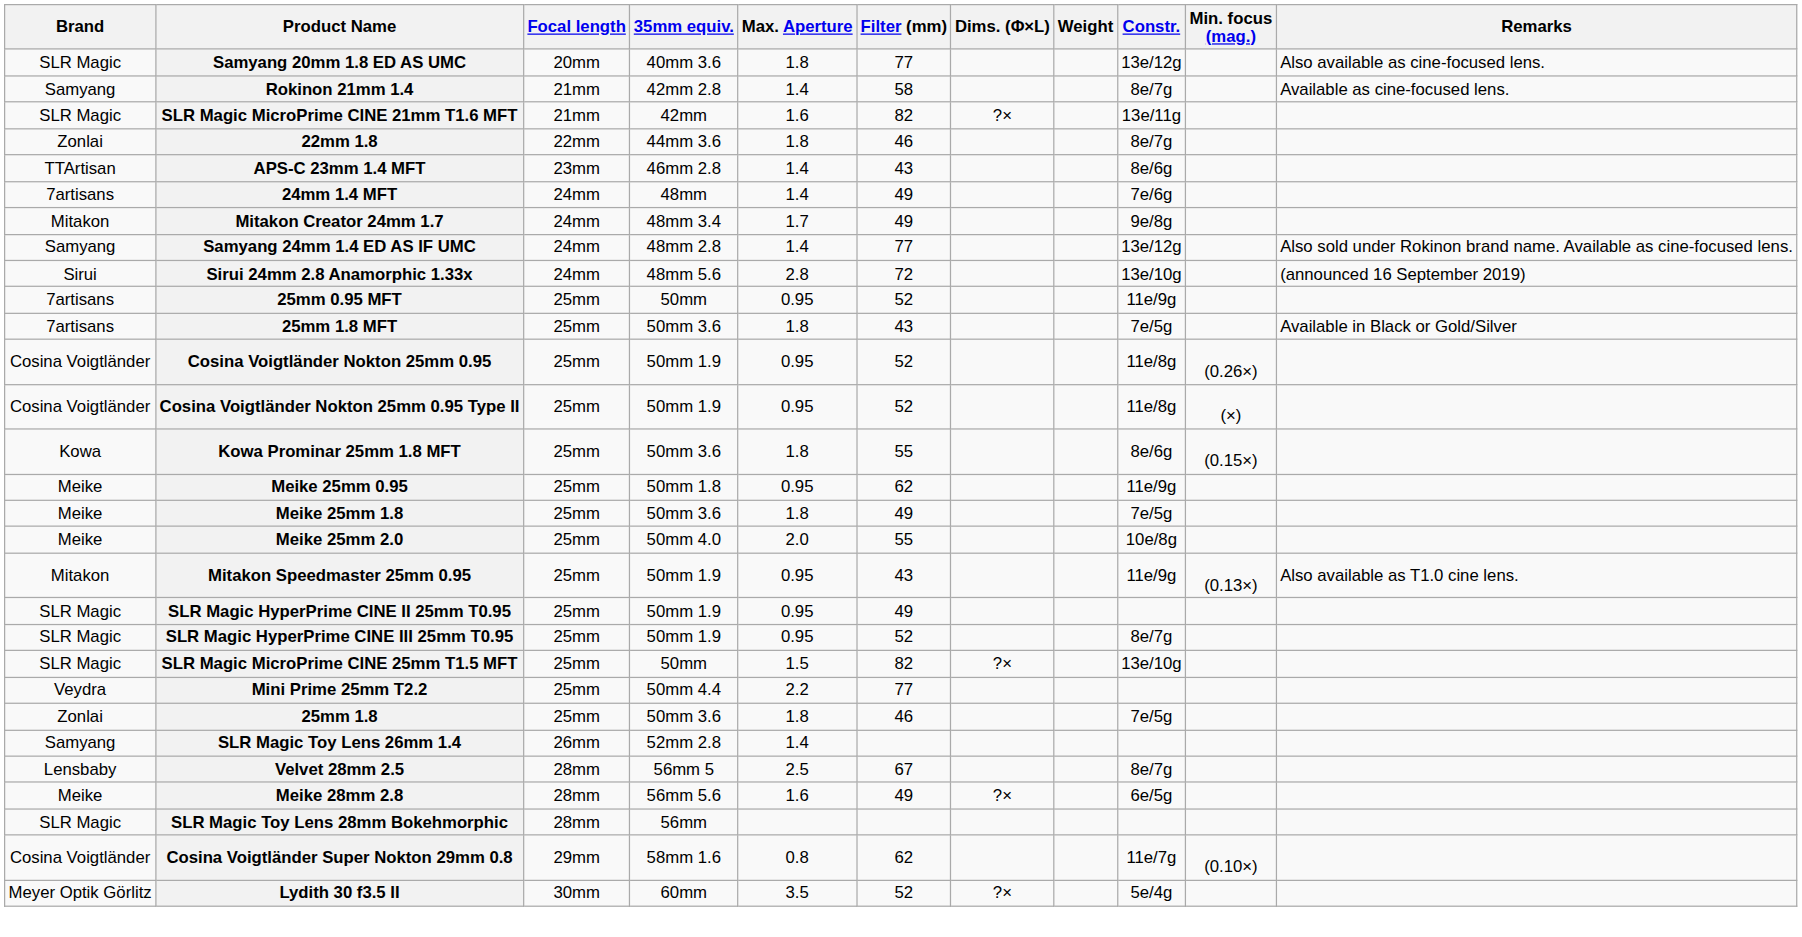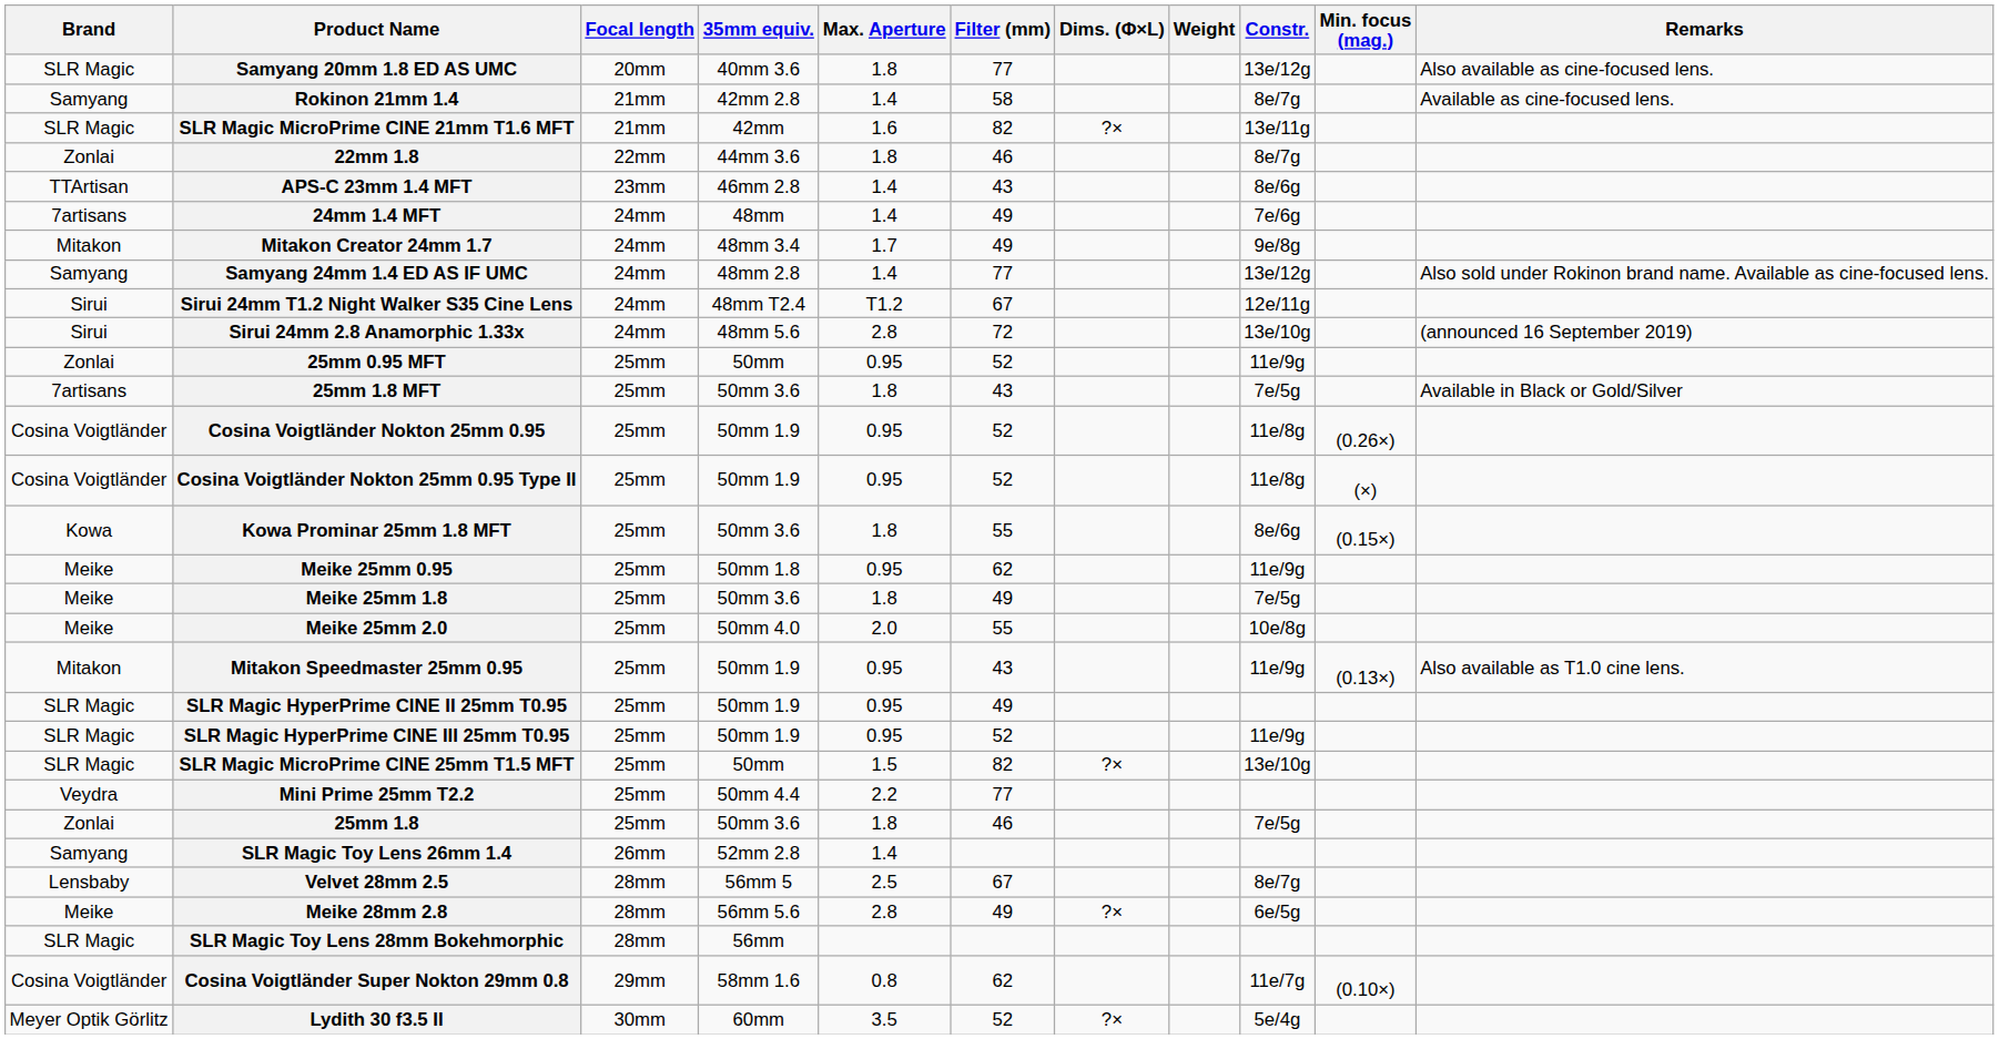 <table class="wikitable sortable" style="font-size:85%;text-align:center;">
 <tr>
 <th>Brand</th>
 <th>Product Name</th>
 <th><a href='#'>Focal length</a></th>
 <th><a href='#'>35mm equiv.</a></th>
 <th>Max. <a href='#'>Aperture</a></th>
 <th><a href='#'>Filter</a> (mm)</th>
 <th>Dims. (Φ×L)</th>
 <th>Weight</th>
 <th><a href='#'>Constr.</a></th>
 <th>Min. focus<br><a href='#'>(mag.)</a></th>
 <th class="unsortable">Remarks</th>
 </tr>
 <tr>
 <td>SLR Magic</td>
 <th>Samyang 20mm 1.8 ED AS UMC</th>
 <td>20mm</td>
 <td>40mm 3.6</td>
 <td>1.8</td>
 <td>77</td>
 <td></td>
 <td></td>
 <td>13e/12g</td>
 <td></td>
 <td style="text-align:left;"> Also available as cine-focused lens.</td>
 </tr>
 <tr>
 <td>Samyang</td>
 <th>Rokinon 21mm 1.4</th>
 <td>21mm</td>
 <td>42mm 2.8</td>
 <td>1.4</td>
 <td>58</td>
 <td></td>
 <td></td>
 <td>8e/7g</td>
 <td></td>
 <td style="text-align:left;"> Available as cine-focused lens.</td>
 </tr>
 <tr>
 <td>SLR Magic</td>
 <th>SLR Magic MicroPrime CINE 21mm T1.6 MFT</th>
 <td>21mm</td>
 <td>42mm</td>
 <td>1.6</td>
 <td>82</td>
 <td>?×</td>
 <td></td>
 <td>13e/11g</td>
 <td></td>
 <td style="text-align:left;"></td>
 </tr>
 <tr>
 <td>Zonlai</td>
 <th>22mm 1.8</th>
 <td>22mm</td>
 <td>44mm 3.6</td>
 <td>1.8</td>
 <td>46</td>
 <td></td>
 <td></td>
 <td>8e/7g</td>
 <td></td>
 <td style="text-align:left;"></td>
 </tr>
 <tr>
 <td>TTArtisan</td>
 <th>APS-C 23mm 1.4 MFT</th>
 <td>23mm</td>
 <td>46mm 2.8</td>
 <td>1.4</td>
 <td>43</td>
 <td></td>
 <td></td>
 <td>8e/6g</td>
 <td></td>
 <td style="text-align:left;"></td>
 </tr>
 <tr>
 <td>7artisans</td>
 <th>24mm 1.4 MFT</th>
 <td>24mm</td>
 <td>48mm</td>
 <td>1.4</td>
 <td>49</td>
 <td></td>
 <td></td>
 <td>7e/6g</td>
 <td></td>
 <td style="text-align:left;"></td>
 </tr>
 <tr>
 <td>Mitakon</td>
 <th>Mitakon Creator 24mm 1.7</th>
 <td>24mm</td>
 <td>48mm 3.4</td>
 <td>1.7</td>
 <td>49</td>
 <td></td>
 <td></td>
 <td>9e/8g</td>
 <td></td>
 <td style="text-align:left;"></td>
 </tr>
 <tr>
 <td>Samyang</td>
 <th>Samyang 24mm 1.4 ED AS IF UMC</th>
 <td>24mm</td>
 <td>48mm 2.8</td>
 <td>1.4</td>
 <td>77</td>
 <td></td>
 <td></td>
 <td>13e/12g</td>
 <td></td>
 <td style="text-align:left;">Also sold under Rokinon brand name. Available as cine-focused lens.</td>
 </tr>
 <tr>
 <td>Sirui</td>
+<th>Sirui 24mm T1.2 Night Walker S35 Cine Lens</th>
+<td>24mm</td>
+<td>48mm T2.4</td>
+<td>T1.2</td>
+<td>67</td>
+<td></td>
+<td></td>
+<td>12e/11g</td>
+<td></td>
+<td style="text-align:left;"></td>
+</tr>
+<tr>
+<td>Sirui</td>
 <th>Sirui 24mm 2.8 Anamorphic 1.33x</th>
 <td>24mm</td>
 <td>48mm 5.6</td>
 <td>2.8</td>
 <td>72</td>
 <td></td>
 <td></td>
 <td>13e/10g</td>
 <td></td>
 <td style="text-align:left;">(announced 16 September 2019)</td>
 </tr>
 <tr>
-<td>7artisans</td>
+<td>Zonlai</td>
 <th>25mm 0.95 MFT</th>
 <td>25mm</td>
 <td>50mm</td>
 <td>0.95</td>
 <td>52</td>
 <td></td>
 <td></td>
 <td>11e/9g</td>
 <td></td>
 <td style="text-align:left;"></td>
 </tr>
 <tr>
 <td>7artisans</td>
 <th>25mm 1.8 MFT</th>
 <td>25mm</td>
 <td>50mm 3.6</td>
 <td>1.8</td>
 <td>43</td>
 <td></td>
 <td></td>
 <td>7e/5g</td>
 <td></td>
 <td style="text-align:left;">Available in Black or Gold/Silver</td>
 </tr>
 <tr>
 <td>Cosina Voigtländer</td>
 <th>Cosina Voigtländer Nokton 25mm 0.95</th>
 <td>25mm</td>
 <td>50mm 1.9</td>
 <td>0.95</td>
 <td>52</td>
 <td></td>
 <td></td>
 <td>11e/8g</td>
 <td><br>(0.26×)</td>
 <td style="text-align:left;"></td>
 </tr>
 <tr>
 <td>Cosina Voigtländer</td>
 <th>Cosina Voigtländer Nokton 25mm 0.95 Type II</th>
 <td>25mm</td>
 <td>50mm 1.9</td>
 <td>0.95</td>
 <td>52</td>
 <td></td>
 <td></td>
 <td>11e/8g</td>
 <td><br>(×)</td>
 <td style="text-align:left;"></td>
 </tr>
 <tr>
 <td>Kowa</td>
 <th>Kowa Prominar 25mm 1.8 MFT</th>
 <td>25mm</td>
 <td>50mm 3.6</td>
 <td>1.8</td>
 <td>55</td>
 <td></td>
 <td></td>
 <td>8e/6g</td>
 <td><br>(0.15×)</td>
 <td style="text-align:left;"></td>
 </tr>
 <tr>
 <td>Meike</td>
 <th>Meike 25mm 0.95</th>
 <td>25mm</td>
 <td>50mm 1.8</td>
 <td>0.95</td>
 <td>62</td>
 <td></td>
 <td></td>
 <td>11e/9g</td>
 <td></td>
 <td style="text-align:left;"></td>
 </tr>
 <tr>
 <td>Meike</td>
 <th>Meike 25mm 1.8</th>
 <td>25mm</td>
 <td>50mm 3.6</td>
 <td>1.8</td>
 <td>49</td>
 <td></td>
 <td></td>
 <td>7e/5g</td>
 <td></td>
 <td style="text-align:left;"></td>
 </tr>
 <tr>
 <td>Meike</td>
 <th>Meike 25mm 2.0</th>
 <td>25mm</td>
 <td>50mm 4.0</td>
 <td>2.0</td>
 <td>55</td>
 <td></td>
 <td></td>
 <td>10e/8g</td>
 <td></td>
 <td style="text-align:left;"></td>
 </tr>
 <tr>
 <td>Mitakon</td>
 <th>Mitakon Speedmaster 25mm 0.95</th>
 <td>25mm</td>
 <td>50mm 1.9</td>
 <td>0.95</td>
 <td>43</td>
 <td></td>
 <td></td>
 <td>11e/9g</td>
 <td><br>(0.13×)</td>
 <td style="text-align:left;"> Also available as T1.0 cine lens.</td>
 </tr>
 <tr>
 <td>SLR Magic</td>
 <th>SLR Magic HyperPrime CINE II 25mm T0.95</th>
 <td>25mm</td>
 <td>50mm 1.9</td>
 <td>0.95</td>
 <td>49</td>
 <td></td>
 <td></td>
 <td></td>
 <td></td>
 <td style="text-align:left;"></td>
 </tr>
 <tr>
 <td>SLR Magic</td>
 <th>SLR Magic HyperPrime CINE III 25mm T0.95</th>
 <td>25mm</td>
 <td>50mm 1.9</td>
 <td>0.95</td>
 <td>52</td>
 <td></td>
 <td></td>
-<td>8e/7g</td>
+<td>11e/9g</td>
 <td></td>
 <td style="text-align:left;"></td>
 </tr>
 <tr>
 <td>SLR Magic</td>
 <th>SLR Magic MicroPrime CINE 25mm T1.5 MFT</th>
 <td>25mm</td>
 <td>50mm</td>
 <td>1.5</td>
 <td>82</td>
 <td>?×</td>
 <td></td>
 <td>13e/10g</td>
 <td></td>
 <td style="text-align:left;"></td>
 </tr>
 <tr>
 <td>Veydra</td>
 <th>Mini Prime 25mm T2.2</th>
 <td>25mm</td>
 <td>50mm 4.4</td>
 <td>2.2</td>
 <td>77</td>
 <td></td>
 <td></td>
 <td></td>
 <td></td>
 <td style="text-align:left;"></td>
 </tr>
 <tr>
 <td>Zonlai</td>
 <th>25mm 1.8</th>
 <td>25mm</td>
 <td>50mm 3.6</td>
 <td>1.8</td>
 <td>46</td>
 <td></td>
 <td></td>
 <td>7e/5g</td>
 <td></td>
 <td style="text-align:left;"></td>
 </tr>
 <tr>
 <td>Samyang</td>
 <th>SLR Magic Toy Lens 26mm 1.4</th>
 <td>26mm</td>
 <td>52mm 2.8</td>
 <td>1.4</td>
 <td></td>
 <td></td>
 <td></td>
 <td></td>
 <td></td>
 <td style="text-align:left;"></td>
 </tr>
 <tr>
 <td>Lensbaby</td>
 <th>Velvet 28mm 2.5</th>
 <td>28mm</td>
 <td>56mm 5</td>
 <td>2.5</td>
 <td>67</td>
 <td></td>
 <td></td>
 <td>8e/7g</td>
 <td></td>
 <td style="text-align:left;"></td>
 </tr>
 <tr>
 <td>Meike</td>
 <th>Meike 28mm 2.8</th>
 <td>28mm</td>
 <td>56mm 5.6</td>
-<td>1.6</td>
+<td>2.8</td>
 <td>49</td>
 <td>?×</td>
 <td></td>
 <td>6e/5g</td>
 <td></td>
 <td style="text-align:left;"></td>
 </tr>
 <tr>
 <td>SLR Magic</td>
 <th>SLR Magic Toy Lens 28mm Bokehmorphic</th>
 <td>28mm</td>
 <td>56mm</td>
 <td></td>
 <td></td>
 <td></td>
 <td></td>
 <td></td>
 <td></td>
 <td style="text-align:left;"></td>
 </tr>
 <tr>
 <td>Cosina Voigtländer</td>
 <th>Cosina Voigtländer Super Nokton 29mm 0.8</th>
 <td>29mm</td>
 <td>58mm 1.6</td>
 <td>0.8</td>
 <td>62</td>
 <td></td>
 <td></td>
 <td>11e/7g</td>
 <td><br>(0.10×)</td>
 <td style="text-align:left;"></td>
 </tr>
 <tr>
 <td>Meyer Optik Görlitz</td>
 <th>Lydith 30 f3.5 II</th>
 <td>30mm</td>
 <td>60mm</td>
 <td>3.5</td>
 <td>52</td>
 <td>?×</td>
 <td></td>
 <td>5e/4g</td>
 <td></td>
 <td style="text-align:left;"></td>
 </tr>
 </table>
